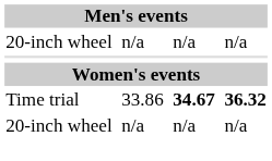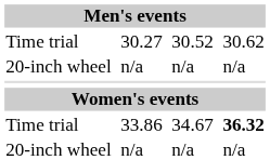 <table>
 <tr style="background:#ccc; width:100%;">
 <td colspan=7 align=center><strong>Men's events</strong></td>
+</tr>
+<tr>
+<td>Time trial</td>
+<td></td>
+<td>30.27</td>
+<td></td>
+<td>30.52</td>
+<td></td>
+<td>30.62</td>
 </tr>
 <tr>
 <td>20-inch wheel</td>
 <td></td>
 <td>n/a</td>
 <td></td>
 <td>n/a</td>
 <td></td>
 <td>n/a</td>
 </tr>
 <tr bgcolor=#DDDDDD>
 <td COLspan=7></td>
 </tr>
 <tr>
 </tr>
 <tr style="background:#ccc; width:100%;">
 <td colspan=7 align=center><strong>Women's events</strong></td>
 </tr>
 <tr>
 <td>Time trial</td>
 <td></td>
 <td>33.86</td>
 <td></td>
-<td><strong>34.67</strong></td>
+<td>34.67</td>
 <td></td>
 <td><strong>36.32</strong></td>
 </tr>
 <tr>
 <td>20-inch wheel</td>
 <td></td>
 <td>n/a</td>
 <td></td>
 <td>n/a</td>
 <td></td>
 <td>n/a</td>
 </tr>
 </table>
